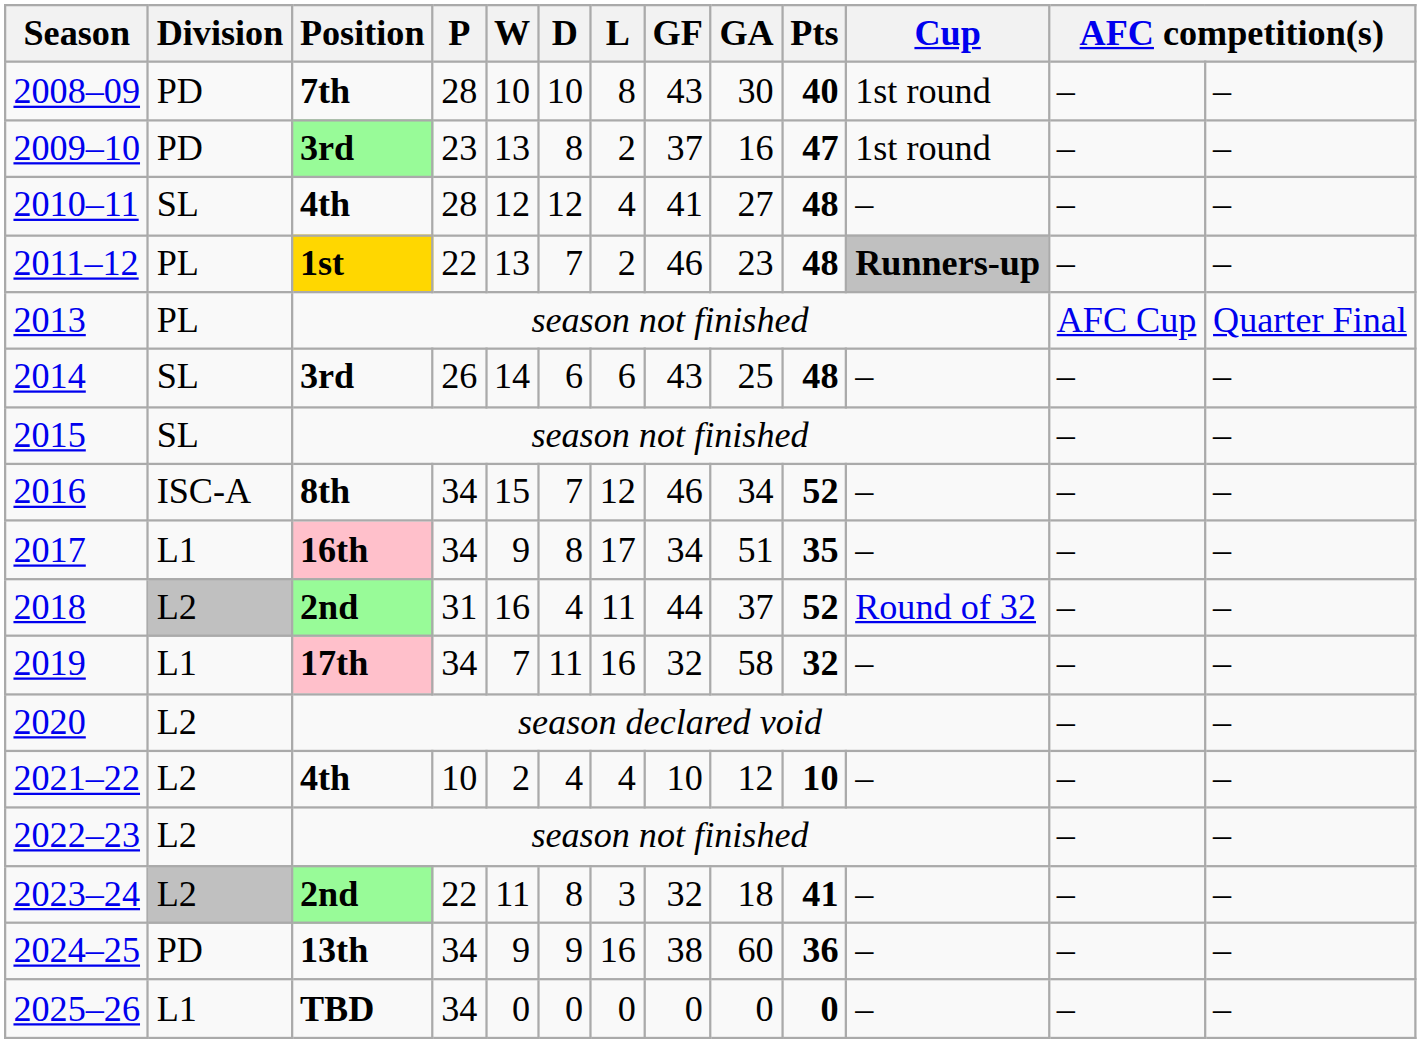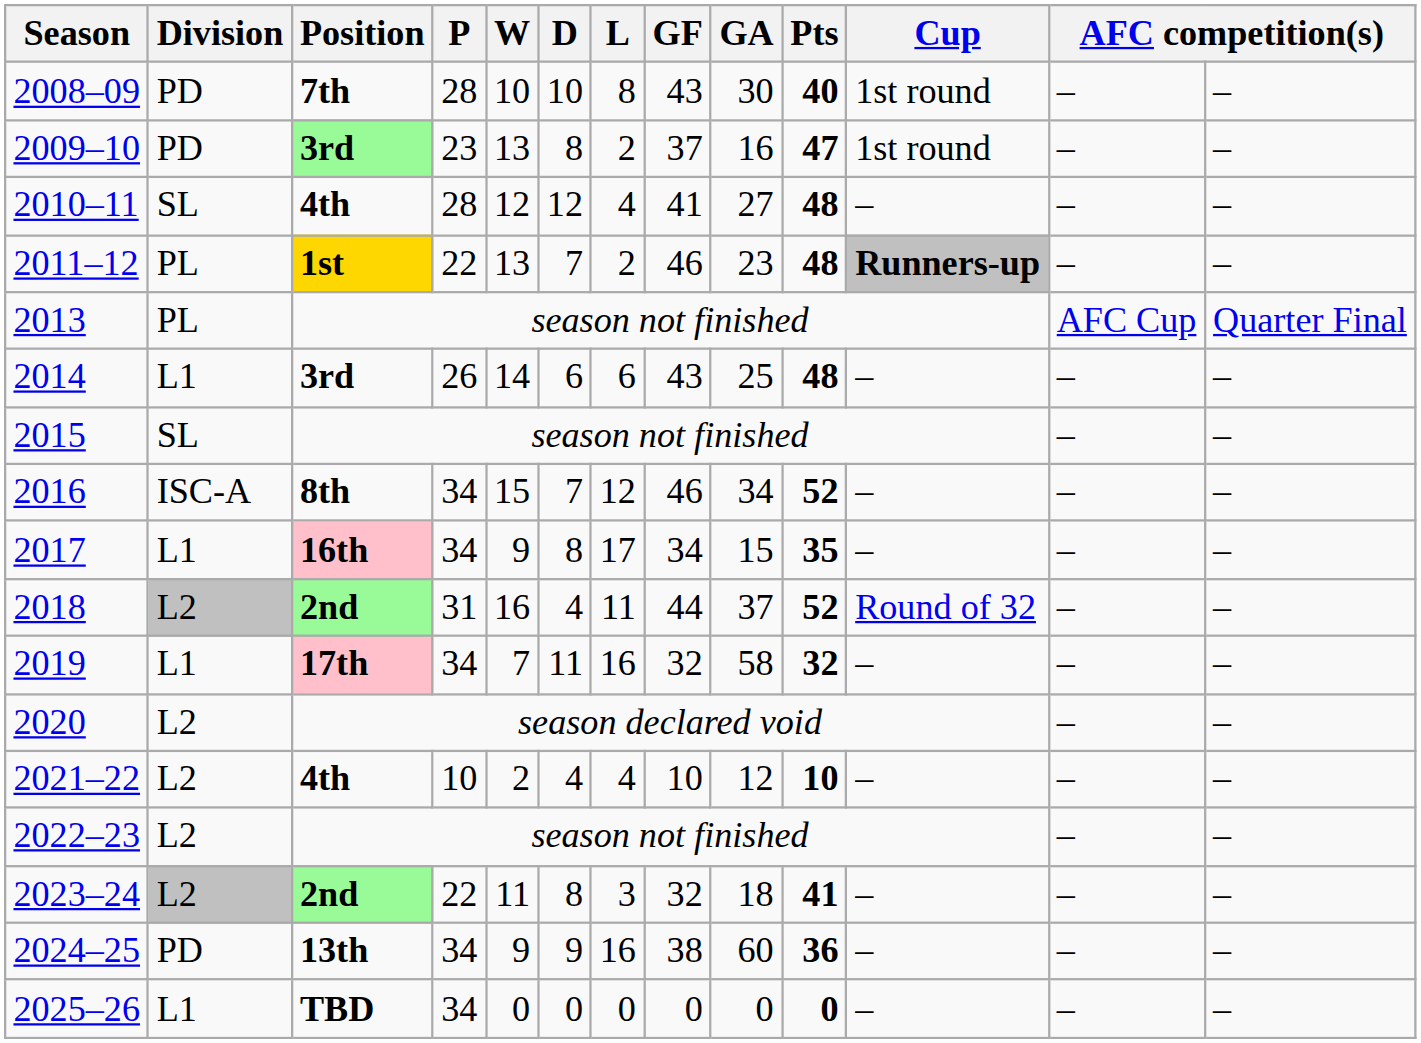 <table class="wikitable">
 <tr style="background:#efefef;">
 <th>Season</th>
 <th>Division</th>
 <th>Position</th>
 <th>P</th>
 <th>W</th>
 <th>D</th>
 <th>L</th>
 <th>GF</th>
 <th>GA</th>
 <th>Pts</th>
 <th><a href='#'>Cup</a></th>
 <th colspan=2><a href='#'>AFC</a> competition(s)</th>
 </tr>
 <tr>
 <td><a href='#'>2008–09</a></td>
 <td>PD</td>
 <td><strong>7th</strong></td>
 <td align=right>28</td>
 <td align=right>10</td>
 <td align=right>10</td>
 <td align=right>8</td>
 <td align=right>43</td>
 <td align=right>30</td>
 <td align=right><strong>40</strong></td>
 <td>1st round</td>
 <td>–</td>
 <td>–</td>
 </tr>
 <tr>
 <td><a href='#'>2009–10</a></td>
 <td>PD</td>
 <td bgcolor=palegreen><strong>3rd</strong></td>
 <td align=right>23</td>
 <td align=right>13</td>
 <td align=right>8</td>
 <td align=right>2</td>
 <td align=right>37</td>
 <td align=right>16</td>
 <td align=right><strong>47</strong></td>
 <td>1st round</td>
 <td>–</td>
 <td>–</td>
 </tr>
 <tr>
 <td><a href='#'>2010–11</a></td>
 <td>SL</td>
 <td><strong>4th</strong></td>
 <td align=right>28</td>
 <td align=right>12</td>
 <td align=right>12</td>
 <td align=right>4</td>
 <td align=right>41</td>
 <td align=right>27</td>
 <td align=right><strong>48</strong></td>
 <td>–</td>
 <td>–</td>
 <td>–</td>
 </tr>
 <tr>
 <td><a href='#'>2011–12</a></td>
 <td>PL</td>
 <td bgcolor=gold><strong>1st</strong></td>
 <td align=right>22</td>
 <td align=right>13</td>
 <td align=right>7</td>
 <td align=right>2</td>
 <td align=right>46</td>
 <td align=right>23</td>
 <td align=right><strong>48</strong></td>
 <td bgcolor=silver><strong>Runners-up</strong></td>
 <td>–</td>
 <td>–</td>
 </tr>
 <tr>
 <td><a href='#'>2013</a></td>
 <td>PL</td>
 <td align=center colspan=9><em>season not finished</em></td>
 <td><a href='#'>AFC Cup</a></td>
 <td><a href='#'>Quarter Final</a></td>
 </tr>
 <tr>
 <td><a href='#'>2014</a></td>
-<td>SL</td>
+<td>L1</td>
 <td><strong>3rd</strong></td>
 <td align=right>26</td>
 <td align=right>14</td>
 <td align=right>6</td>
 <td align=right>6</td>
 <td align=right>43</td>
 <td align=right>25</td>
 <td align=right><strong>48</strong></td>
 <td>–</td>
 <td>–</td>
 <td>–</td>
 </tr>
 <tr>
 <td><a href='#'>2015</a></td>
 <td>SL</td>
 <td align=center colspan=9><em>season not finished</em></td>
 <td>–</td>
 <td>–</td>
 </tr>
 <tr>
 <td><a href='#'>2016</a></td>
 <td>ISC-A</td>
 <td><strong>8th</strong></td>
 <td align=right>34</td>
 <td align=right>15</td>
 <td align=right>7</td>
 <td align=right>12</td>
 <td align=right>46</td>
 <td align=right>34</td>
 <td align=right><strong>52</strong></td>
 <td>–</td>
 <td>–</td>
 <td>–</td>
 </tr>
 <tr>
 <td><a href='#'>2017</a></td>
 <td>L1</td>
 <td bgcolor=pink><strong>16th</strong></td>
 <td align=right>34</td>
 <td align=right>9</td>
 <td align=right>8</td>
 <td align=right>17</td>
 <td align=right>34</td>
-<td align=right>51</td>
+<td align=right>15</td>
 <td align=right><strong>35</strong></td>
 <td>–</td>
 <td>–</td>
 <td>–</td>
 </tr>
 <tr>
 <td><a href='#'>2018</a></td>
 <td bgcolor=silver>L2</td>
 <td bgcolor=palegreen><strong>2nd</strong></td>
 <td align=right>31</td>
 <td align=right>16</td>
 <td align=right>4</td>
 <td align=right>11</td>
 <td align=right>44</td>
 <td align=right>37</td>
 <td align=right><strong>52</strong></td>
 <td><a href='#'>Round of 32</a></td>
 <td>–</td>
 <td>–</td>
 </tr>
 <tr>
 <td><a href='#'>2019</a></td>
 <td>L1</td>
 <td bgcolor=pink><strong>17th</strong></td>
 <td align=right>34</td>
 <td align=right>7</td>
 <td align=right>11</td>
 <td align=right>16</td>
 <td align=right>32</td>
 <td align=right>58</td>
 <td align=right><strong>32</strong></td>
 <td>–</td>
 <td>–</td>
 <td>–</td>
 </tr>
 <tr>
 <td><a href='#'>2020</a></td>
 <td>L2</td>
 <td align=center colspan=9><em>season declared void</em></td>
 <td>–</td>
 <td>–</td>
 </tr>
 <tr>
 <td><a href='#'>2021–22</a></td>
 <td>L2</td>
 <td><strong>4th</strong></td>
 <td align=right>10</td>
 <td align=right>2</td>
 <td align=right>4</td>
 <td align=right>4</td>
 <td align=right>10</td>
 <td align=right>12</td>
 <td align=right><strong>10</strong></td>
 <td>–</td>
 <td>–</td>
 <td>–</td>
 </tr>
 <tr>
 <td><a href='#'>2022–23</a></td>
 <td>L2</td>
 <td align=center colspan=9><em>season not finished</em></td>
 <td>–</td>
 <td>–</td>
 </tr>
 <tr>
 <td><a href='#'>2023–24</a></td>
 <td bgcolor=silver>L2</td>
 <td bgcolor=palegreen><strong>2nd</strong></td>
 <td align=right>22</td>
 <td align=right>11</td>
 <td align=right>8</td>
 <td align=right>3</td>
 <td align=right>32</td>
 <td align=right>18</td>
 <td align=right><strong>41</strong></td>
 <td>–</td>
 <td>–</td>
 <td>–</td>
 </tr>
 <tr>
 <td><a href='#'>2024–25</a></td>
 <td>PD</td>
 <td><strong>13th</strong></td>
 <td align=right>34</td>
 <td align=right>9</td>
 <td align=right>9</td>
 <td align=right>16</td>
 <td align=right>38</td>
 <td align=right>60</td>
 <td align=right><strong>36</strong></td>
 <td>–</td>
 <td>–</td>
 <td>–</td>
 </tr>
 <tr>
 <td><a href='#'>2025–26</a></td>
 <td>L1</td>
 <td><strong>TBD</strong></td>
 <td align=right>34</td>
 <td align=right>0</td>
 <td align=right>0</td>
 <td align=right>0</td>
 <td align=right>0</td>
 <td align=right>0</td>
 <td align=right><strong>0</strong></td>
 <td>–</td>
 <td>–</td>
 <td>–</td>
 </tr>
 </table>
